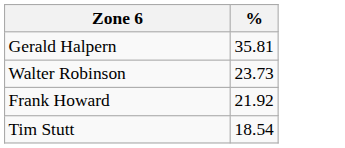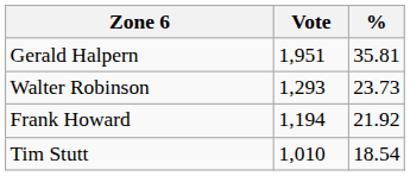 <table class="wikitable">
 <tr>
 <th bgcolor="#DDDDFF" width="200px">Zone 6</th>
+<th bgcolor="#DDDDFF" width="50px">Vote</th>
 <th bgcolor="#DDDDFF" width="30px">%</th>
 </tr>
 <tr>
 <td>Gerald Halpern</td>
+<td>1,951</td>
 <td>35.81</td>
 </tr>
 <tr>
 <td>Walter Robinson</td>
+<td>1,293</td>
 <td>23.73</td>
 </tr>
 <tr>
 <td>Frank Howard</td>
+<td>1,194</td>
 <td>21.92</td>
 </tr>
 <tr>
 <td>Tim Stutt</td>
+<td>1,010</td>
 <td>18.54</td>
 </tr>
 </table>
